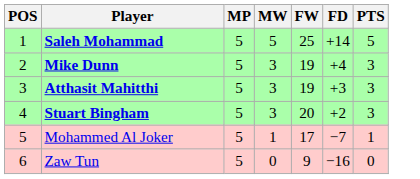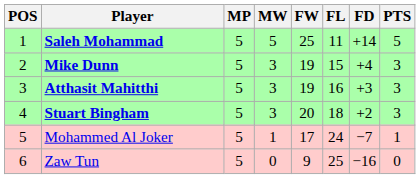 <table class="wikitable" style="text-align: center;">
 <tr>
 <th width=20>POS</th>
 <th width=185>Player</th>
 <th width=20>MP</th>
 <th width=20>MW</th>
 <th width=20>FW</th>
+<th width=20>FL</th>
 <th width=20>FD</th>
 <th width=20>PTS</th>
 </tr>
 <tr style="background:#aaffaa;">
 <td>1</td>
 <td style="text-align:left;"> <strong><a href='#'>Saleh Mohammad</a></strong></td>
 <td>5</td>
 <td>5</td>
 <td>25</td>
+<td>11</td>
 <td>+14</td>
 <td>5</td>
 </tr>
 <tr style="background:#aaffaa;">
 <td>2</td>
 <td style="text-align:left;"> <strong><a href='#'>Mike Dunn</a></strong></td>
 <td>5</td>
 <td>3</td>
 <td>19</td>
+<td>15</td>
 <td>+4</td>
 <td>3</td>
 </tr>
 <tr style="background:#aaffaa;">
 <td>3</td>
 <td style="text-align:left;"> <strong><a href='#'>Atthasit Mahitthi</a></strong></td>
 <td>5</td>
 <td>3</td>
 <td>19</td>
+<td>16</td>
 <td>+3</td>
 <td>3</td>
 </tr>
 <tr style="background:#aaffaa;">
 <td>4</td>
 <td style="text-align:left;"> <strong><a href='#'>Stuart Bingham</a></strong></td>
 <td>5</td>
 <td>3</td>
 <td>20</td>
+<td>18</td>
 <td>+2</td>
 <td>3</td>
 </tr>
 <tr style="background:#fcc;">
 <td>5</td>
 <td style="text-align:left;"> <a href='#'>Mohammed Al Joker</a></td>
 <td>5</td>
 <td>1</td>
 <td>17</td>
+<td>24</td>
 <td>−7</td>
 <td>1</td>
 </tr>
 <tr style="background:#fcc;">
 <td>6</td>
 <td style="text-align:left;"> <a href='#'>Zaw Tun</a></td>
 <td>5</td>
 <td>0</td>
 <td>9</td>
+<td>25</td>
 <td>−16</td>
 <td>0</td>
 </tr>
 </table>
